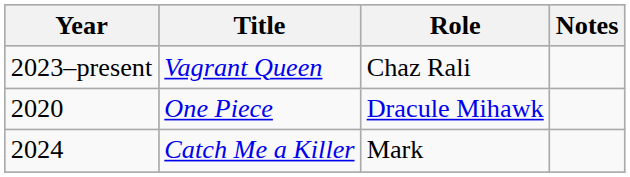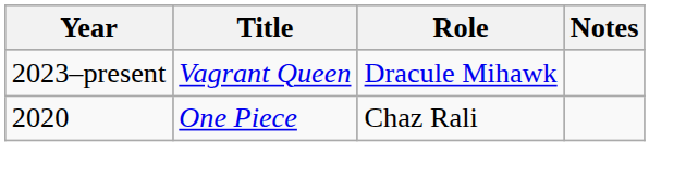 <table class="wikitable">
 <tr>
 <th>Year</th>
 <th>Title</th>
 <th>Role</th>
 <th>Notes</th>
 </tr>
 <tr>
 <td>2023–present</td>
 <td><em><a href='#'>Vagrant Queen</a></em></td>
-<td>Chaz Rali</td>
+<td><a href='#'>Dracule Mihawk</a></td>
 <td></td>
 </tr>
 <tr>
 <td>2020</td>
 <td><em><a href='#'>One Piece</a></em></td>
-<td><a href='#'>Dracule Mihawk</a></td>
-<td></td>
-</tr>
-<tr>
-<td>2024</td>
-<td><em><a href='#'>Catch Me a Killer</a></em></td>
-<td>Mark</td>
+<td>Chaz Rali</td>
 <td></td>
 </tr>
 </table>
